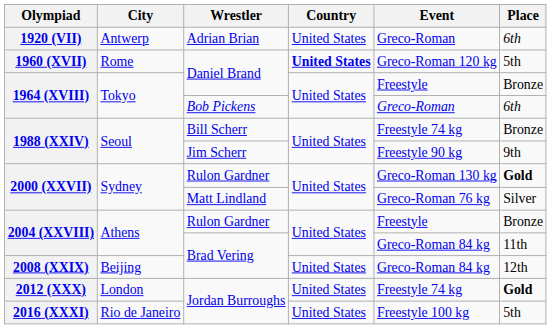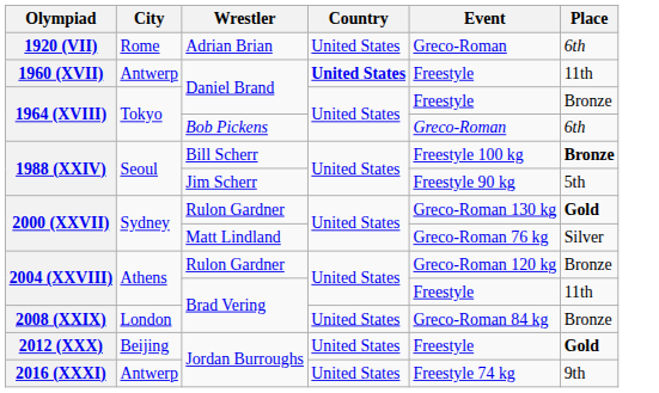 <table class=wikitable style="font-size: 95%">
 <tr>
 <th>Olympiad</th>
 <th>City</th>
 <th>Wrestler</th>
 <th>Country</th>
 <th>Event</th>
 <th>Place</th>
 </tr>
 <tr>
 <th><a href='#'>1920 (VII)</a></th>
-<td> <a href='#'>Antwerp</a></td>
+<td> <a href='#'>Rome</a></td>
 <td><a href='#'>Adrian Brian</a></td>
 <td> <a href='#'>United States</a></td>
 <td><a href='#'>Greco-Roman </a></td>
 <td><em>6th</em></td>
 </tr>
 <tr>
 <th><a href='#'>1960 (XVII)</a></th>
-<td> <a href='#'>Rome</a></td>
+<td> <a href='#'>Antwerp</a></td>
 <td rowspan=2><a href='#'>Daniel Brand</a></td>
 <td><strong> <a href='#'>United States</a></strong></td>
-<td><a href='#'>Greco-Roman 120 kg</a></td>
-<td>5th</td>
+<td><a href='#'>Freestyle </a></td>
+<td>11th</td>
 </tr>
 <tr>
 <th rowspan=2><a href='#'>1964 (XVIII)</a></th>
 <td rowspan=2> <a href='#'>Tokyo</a></td>
 <td rowspan=2> <a href='#'>United States</a></td>
 <td><a href='#'>Freestyle </a></td>
 <td> Bronze</td>
 </tr>
 <tr>
 <td><em><a href='#'>Bob Pickens</a></em></td>
 <td><em><a href='#'>Greco-Roman </a></em></td>
 <td><em>6th</em></td>
 </tr>
 <tr>
 <th rowspan=2><a href='#'>1988 (XXIV)</a></th>
 <td rowspan=2> <a href='#'>Seoul</a></td>
 <td><a href='#'>Bill Scherr</a></td>
 <td rowspan=2> <a href='#'>United States</a></td>
-<td><a href='#'>Freestyle 74 kg</a></td>
-<td> Bronze</td>
+<td><a href='#'>Freestyle 100 kg</a></td>
+<td><strong> Bronze</strong></td>
 </tr>
 <tr>
 <td><a href='#'>Jim Scherr</a></td>
 <td><a href='#'>Freestyle 90 kg</a></td>
-<td>9th</td>
+<td>5th</td>
 </tr>
 <tr>
 <th rowspan=2><a href='#'>2000 (XXVII)</a></th>
 <td rowspan=2> <a href='#'>Sydney</a></td>
 <td><a href='#'>Rulon Gardner</a></td>
 <td rowspan=2> <a href='#'>United States</a></td>
 <td><a href='#'>Greco-Roman 130 kg</a></td>
 <td> <strong>Gold</strong></td>
 </tr>
 <tr>
 <td><a href='#'>Matt Lindland</a></td>
 <td><a href='#'>Greco-Roman 76 kg</a></td>
 <td> Silver</td>
 </tr>
 <tr>
 <th rowspan=2><a href='#'>2004 (XXVIII)</a></th>
 <td rowspan=2> <a href='#'>Athens</a></td>
 <td><a href='#'>Rulon Gardner</a></td>
 <td rowspan=2> <a href='#'>United States</a></td>
-<td><a href='#'>Freestyle </a></td>
+<td><a href='#'>Greco-Roman 120 kg</a></td>
 <td> Bronze</td>
 </tr>
 <tr>
 <td rowspan=2><a href='#'>Brad Vering</a></td>
-<td><a href='#'>Greco-Roman 84 kg</a></td>
+<td><a href='#'>Freestyle </a></td>
 <td>11th</td>
 </tr>
 <tr>
 <th><a href='#'>2008 (XXIX)</a></th>
-<td> <a href='#'>Beijing</a></td>
+<td> <a href='#'>London</a></td>
 <td> <a href='#'>United States</a></td>
 <td><a href='#'>Greco-Roman 84 kg</a></td>
-<td>12th</td>
+<td> Bronze</td>
 </tr>
 <tr>
 <th><a href='#'>2012 (XXX)</a></th>
-<td> <a href='#'>London</a></td>
+<td> <a href='#'>Beijing</a></td>
 <td rowspan=2><a href='#'>Jordan Burroughs</a></td>
 <td> <a href='#'>United States</a></td>
-<td><a href='#'>Freestyle 74 kg</a></td>
+<td><a href='#'>Freestyle </a></td>
 <td> <strong>Gold</strong></td>
 </tr>
 <tr>
 <th><a href='#'>2016 (XXXI)</a></th>
-<td> <a href='#'>Rio de Janeiro</a></td>
+<td> <a href='#'>Antwerp</a></td>
 <td> <a href='#'>United States</a></td>
-<td><a href='#'>Freestyle 100 kg</a></td>
-<td>5th</td>
+<td><a href='#'>Freestyle 74 kg</a></td>
+<td>9th</td>
 </tr>
 </table>
